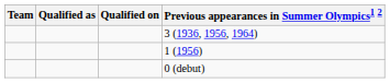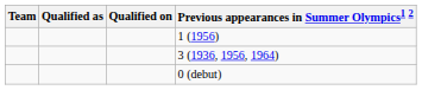 <table class="wikitable sortable">
 <tr>
 <th>Team</th>
 <th>Qualified as</th>
 <th>Qualified on</th>
 <th data-sort-type="number">Previous appearances in <a href='#'>Summer Olympics</a><sup><a href='#'>1</a></sup> <sup><a href='#'>2</a></sup></th>
 </tr>
 <tr>
 <td></td>
 <td></td>
 <td></td>
-<td>3 (<a href='#'>1936</a>, <a href='#'>1956</a>, <a href='#'>1964</a>)</td>
+<td>1 (<a href='#'>1956</a>)</td>
 </tr>
 <tr>
 <td></td>
 <td></td>
 <td></td>
-<td>1 (<a href='#'>1956</a>)</td>
+<td>3 (<a href='#'>1936</a>, <a href='#'>1956</a>, <a href='#'>1964</a>)</td>
 </tr>
 <tr>
 <td></td>
 <td></td>
 <td></td>
 <td>0 (debut)</td>
 </tr>
 </table>
